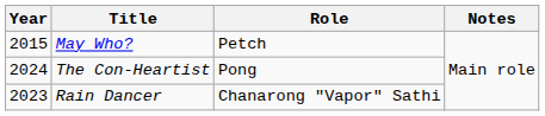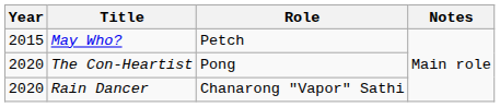 <table class="wikitable">
 <tr>
 <th>Year</th>
 <th>Title</th>
 <th>Role</th>
 <th>Notes</th>
 </tr>
 <tr>
 <td>2015</td>
 <td><em><a href='#'>May Who?</a></em></td>
 <td>Petch</td>
 <td rowspan="3">Main role</td>
 </tr>
 <tr>
-<td>2024</td>
+<td>2020</td>
 <td><em>The Con-Heartist</em></td>
 <td>Pong</td>
 </tr>
 <tr>
-<td>2023</td>
+<td>2020</td>
 <td><em>Rain Dancer</em></td>
 <td>Chanarong "Vapor" Sathi</td>
 </tr>
 </table>
